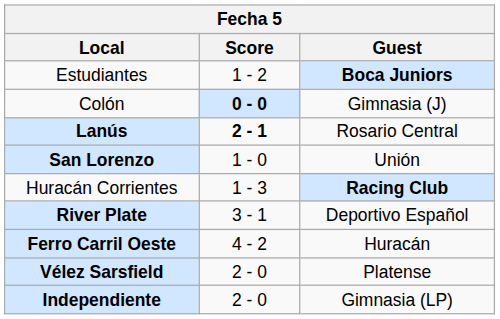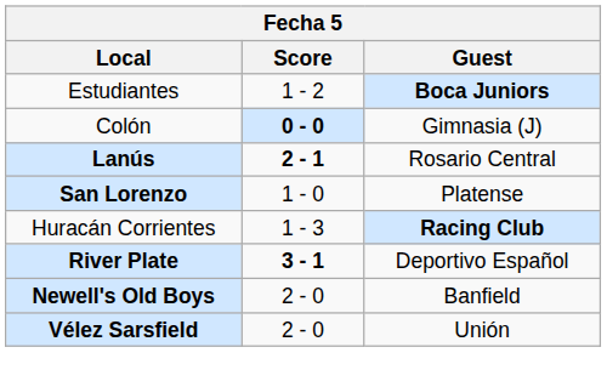 <table class="wikitable nowrap" style="font-size:88%; float:left; margin-right:1em;">
 <tr>
 <th colspan=3 align=center>Fecha 5</th>
 </tr>
 <tr>
 <th width="150">Local</th>
 <th width="75">Score</th>
 <th width="150">Guest</th>
 </tr>
 <tr align=center>
 <td>Estudiantes</td>
 <td>1 - 2</td>
 <td bgcolor=#D0E7FF><strong>Boca Juniors</strong></td>
 </tr>
 <tr align=center>
 <td>Colón</td>
 <td bgcolor=#D0E7FF><strong>0 - 0</strong></td>
 <td>Gimnasia (J)</td>
 </tr>
 <tr align=center>
 <td bgcolor=#D0E7FF><strong>Lanús</strong></td>
 <td><strong>2 - 1</strong></td>
 <td>Rosario Central</td>
 </tr>
 <tr align=center>
 <td bgcolor=#D0E7FF><strong>San Lorenzo</strong></td>
 <td>1 - 0</td>
-<td>Unión</td>
+<td>Platense</td>
 </tr>
 <tr align=center>
 <td>Huracán Corrientes</td>
 <td>1 - 3</td>
 <td bgcolor=#D0E7FF><strong>Racing Club</strong></td>
 </tr>
 <tr align=center>
 <td bgcolor=#D0E7FF><strong>River Plate</strong></td>
-<td>3 - 1</td>
+<td><strong>3 - 1</strong></td>
 <td>Deportivo Español</td>
 </tr>
 <tr align=center>
-<td bgcolor=#D0E7FF><strong>Ferro Carril Oeste</strong></td>
-<td>4 - 2</td>
-<td>Huracán</td>
+<td bgcolor=#D0E7FF><strong>Newell's Old Boys</strong></td>
+<td>2 - 0</td>
+<td>Banfield</td>
 </tr>
 <tr align=center>
 <td bgcolor=#D0E7FF><strong>Vélez Sarsfield</strong></td>
 <td>2 - 0</td>
-<td>Platense</td>
-</tr>
-<tr align=center>
-<td bgcolor=#D0E7FF><strong>Independiente</strong></td>
-<td>2 - 0</td>
-<td>Gimnasia (LP)</td>
+<td>Unión</td>
 </tr>
 </table>
